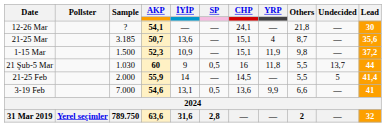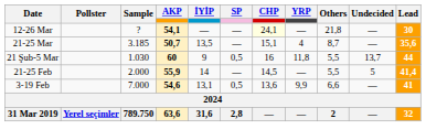 <table class="wikitable mw-collapsible" style="text-align:center; font-size:85%; line-height:14px;">
 <tr>
 <th rowspan="2">Date</th>
 <th rowspan="2">Pollster</th>
 <th rowspan="2">Sample</th>
 <th style="width:3em;"><a href='#'>AKP</a></th>
 <th style="width:3em;"><a href='#'>İYİP</a></th>
 <th style="width:3em;"><a href='#'>SP</a></th>
 <th style="width:3em;"><a href='#'>CHP</a></th>
 <th style="width:3em;"><a href='#'>YRP</a></th>
 <th rowspan="2">Others</th>
 <th rowspan="2">Undecided</th>
 <th rowspan="2">Lead</th>
 </tr>
 <tr>
 <th style="background:#fda000;"></th>
 <th style="background:#0099cc;"></th>
 <th style="background:#F5BCE0;"></th>
 <th style="background:#d40000;"></th>
 <th style="background:#414042;"></th>
 </tr>
 <tr>
 <td>12-26 Mar</td>
 <td></td>
 <td>?</td>
 <td style="background:#FFF1C4"><strong>54,1</strong></td>
 <td>—</td>
 <td>—</td>
-<td>24,1</td>
+<td style="background: lightyellow;">24,1</td>
 <td>—</td>
 <td>21,8</td>
 <td>—</td>
 <th style="background:#fda000; color:white;">30</th>
 </tr>
 <tr>
 <td>21-25 Mar</td>
 <td></td>
 <td>3.185</td>
 <td style="background:#FFF1C4"><strong>50,7</strong></td>
-<td>13,6</td>
+<td>13,5</td>
 <td>—</td>
 <td>15,1</td>
 <td>4</td>
 <td>8,7</td>
 <td>—</td>
 <th style="background:#fda000; color:white;">35,6</th>
-</tr>
-<tr>
-<td>1-15 Mar</td>
-<td></td>
-<td>1.500</td>
-<td style="background:#FFF1C4"><strong>52,3</strong></td>
-<td>10,9</td>
-<td>—</td>
-<td>15,1</td>
-<td>11,9</td>
-<td>9,8</td>
-<td>—</td>
-<th style="background:#fda000; color:white;">37,2</th>
 </tr>
 <tr>
 <td>21 Şub-5 Mar</td>
 <td></td>
 <td>1.030</td>
 <th style="background:#FFF1C4"><strong>60</strong></th>
 <td>9</td>
 <td>0,5</td>
 <td>16</td>
 <td>11,8</td>
 <td>5,5</td>
 <td>13,7</td>
 <th style="background:#fda000; color:white;">44</th>
 </tr>
 <tr>
 <td>21-25 Feb</td>
 <td></td>
 <td>2.000</td>
 <td style="background:#FFF1C4"><strong>55,9</strong></td>
 <td>14</td>
 <td>—</td>
 <td>14,5</td>
 <td>—</td>
 <td>5,5</td>
 <td>5</td>
 <th style="background:#fda000; color:white;">41,4</th>
 </tr>
 <tr>
 <td>3-19 Feb</td>
 <td></td>
 <td>7.000</td>
 <th style="background:#FFF1C4"><strong>54,6</strong></th>
 <td>13,1</td>
 <td>0,5</td>
 <td>13,6</td>
 <td>9,9</td>
 <td>6,6</td>
 <td>—</td>
 <th style="background:#fda000; color:white;">41</th>
 </tr>
 <tr>
 <th colspan="11">2024</th>
 </tr>
 <tr>
 <th>31 Mar 2019</th>
 <th><a href='#'>Yerel seçimler</a></th>
 <th>789.750</th>
 <th style="background:#FFF1C4"><strong>63,6</strong></th>
 <th>31,6</th>
 <th>2,8</th>
 <th>—</th>
 <th>—</th>
 <th>2</th>
 <th>—</th>
 <th style="background:#fda000; color:white;">32</th>
 </tr>
 </table>
